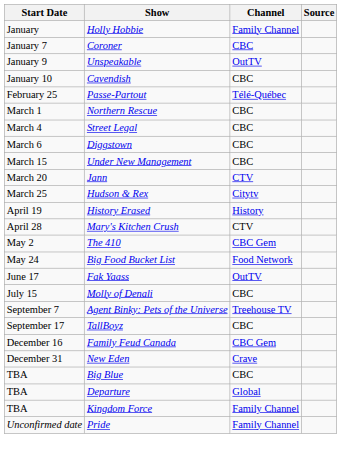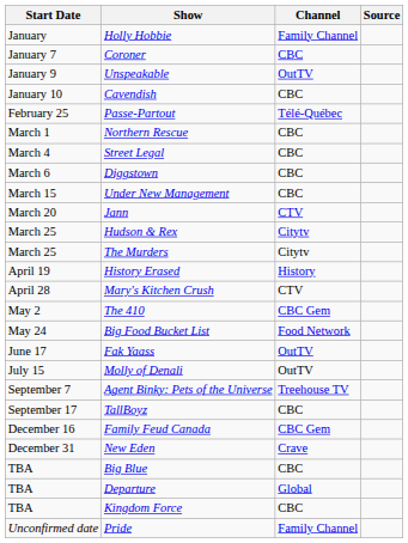 <table class="wikitable sortable">
 <tr>
 <th>Start Date</th>
 <th>Show</th>
 <th>Channel</th>
 <th>Source</th>
 </tr>
 <tr>
 <td>January</td>
 <td><em><a href='#'>Holly Hobbie</a></em></td>
 <td><a href='#'>Family Channel</a></td>
 <td></td>
 </tr>
 <tr>
 <td>January 7</td>
 <td><em><a href='#'>Coroner</a></em></td>
 <td><a href='#'>CBC</a></td>
 <td></td>
 </tr>
 <tr>
 <td>January 9</td>
 <td><em><a href='#'>Unspeakable</a></em></td>
 <td><a href='#'>OutTV</a></td>
 <td></td>
 </tr>
 <tr>
 <td>January 10</td>
 <td><em><a href='#'>Cavendish</a></em></td>
 <td>CBC</td>
 <td></td>
 </tr>
 <tr>
 <td>February 25</td>
 <td><em><a href='#'>Passe-Partout</a></em></td>
 <td><a href='#'>Télé-Québec</a></td>
 <td></td>
 </tr>
 <tr>
 <td>March 1</td>
 <td><em><a href='#'>Northern Rescue</a></em></td>
 <td>CBC</td>
 <td></td>
 </tr>
 <tr>
 <td>March 4</td>
 <td><em><a href='#'>Street Legal</a></em></td>
 <td>CBC</td>
 <td></td>
 </tr>
 <tr>
 <td>March 6</td>
 <td><em><a href='#'>Diggstown</a></em></td>
 <td>CBC</td>
 <td></td>
 </tr>
 <tr>
 <td>March 15</td>
 <td><em><a href='#'>Under New Management</a></em></td>
 <td>CBC</td>
 <td></td>
 </tr>
 <tr>
 <td>March 20</td>
 <td><em><a href='#'>Jann</a></em></td>
 <td><a href='#'>CTV</a></td>
 <td></td>
 </tr>
 <tr>
 <td>March 25</td>
 <td><em><a href='#'>Hudson & Rex</a></em></td>
 <td><a href='#'>Citytv</a></td>
 <td></td>
 </tr>
 <tr>
+<td>March 25</td>
+<td><em><a href='#'>The Murders</a></em></td>
+<td>Citytv</td>
+<td></td>
+</tr>
+<tr>
 <td>April 19</td>
 <td><em><a href='#'>History Erased</a></em></td>
 <td><a href='#'>History</a></td>
 <td></td>
 </tr>
 <tr>
 <td>April 28</td>
 <td><em><a href='#'>Mary's Kitchen Crush</a></em></td>
 <td>CTV</td>
 <td></td>
 </tr>
 <tr>
 <td>May 2</td>
 <td><em><a href='#'>The 410</a></em></td>
 <td><a href='#'>CBC Gem</a></td>
 <td></td>
 </tr>
 <tr>
 <td>May 24</td>
 <td><em><a href='#'>Big Food Bucket List</a></em></td>
 <td><a href='#'>Food Network</a></td>
 <td></td>
 </tr>
 <tr>
 <td>June 17</td>
 <td><em><a href='#'>Fak Yaass</a></em></td>
 <td><a href='#'>OutTV</a></td>
 <td></td>
 </tr>
 <tr>
 <td>July 15</td>
 <td><em><a href='#'>Molly of Denali</a></em></td>
-<td>CBC</td>
+<td>OutTV</td>
 <td></td>
 </tr>
 <tr>
 <td>September 7</td>
 <td><em><a href='#'>Agent Binky: Pets of the Universe</a></em></td>
 <td><a href='#'>Treehouse TV</a></td>
 <td></td>
 </tr>
 <tr>
 <td>September 17</td>
 <td><em><a href='#'>TallBoyz</a></em></td>
 <td>CBC</td>
 <td></td>
 </tr>
 <tr>
 <td>December 16</td>
 <td><em><a href='#'>Family Feud Canada</a></em></td>
 <td><a href='#'>CBC Gem</a></td>
 <td></td>
 </tr>
 <tr>
 <td>December 31</td>
 <td><em><a href='#'>New Eden</a></em></td>
 <td><a href='#'>Crave</a></td>
 <td></td>
 </tr>
 <tr>
 <td>TBA</td>
 <td><em><a href='#'>Big Blue</a></em></td>
 <td>CBC</td>
 <td></td>
 </tr>
 <tr>
 <td>TBA</td>
 <td><em><a href='#'>Departure</a></em></td>
 <td><a href='#'>Global</a></td>
 <td></td>
 </tr>
 <tr>
 <td>TBA</td>
 <td><em><a href='#'>Kingdom Force</a></em></td>
-<td><a href='#'>Family Channel</a></td>
+<td>CBC</td>
 <td></td>
 </tr>
 <tr>
 <td><em>Unconfirmed date</em></td>
 <td><em><a href='#'>Pride</a></em></td>
 <td><a href='#'>Family Channel</a></td>
 <td></td>
 </tr>
 </table>
